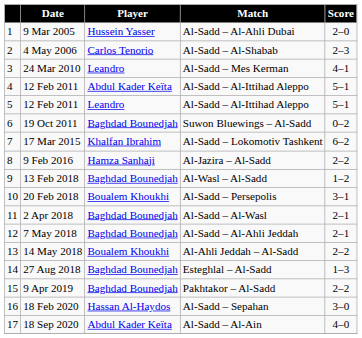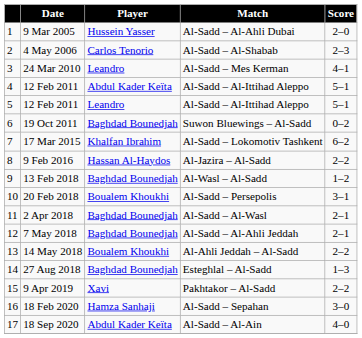 <table border="0" class="wikitable" style="text-align:center;font-size:95%">
 <tr>
 <th scope=col style="color:#FFFFFF; background:#000000;"></th>
 <th scope=col style="color:#FFFFFF; background:#000000;">Date</th>
 <th scope=col style="color:#FFFFFF; background:#000000;">Player</th>
 <th scope=col style="color:#FFFFFF; background:#000000;">Match</th>
 <th width="35" style="color:#FFFFFF; background:#000000;">Score</th>
 </tr>
 <tr>
 <td align=left>1</td>
 <td align=left>9 Mar 2005</td>
 <td align=left><a href='#'>Hussein Yasser</a></td>
 <td align=left>Al-Sadd – Al-Ahli Dubai</td>
 <td align=center>2–0</td>
 </tr>
 <tr>
 <td align=left>2</td>
 <td align=left>4 May 2006</td>
 <td align=left><a href='#'>Carlos Tenorio</a></td>
 <td align=left>Al-Sadd – Al-Shabab</td>
 <td align=center>2–3</td>
 </tr>
 <tr>
 <td align=left>3</td>
 <td align=left>24 Mar 2010</td>
 <td align=left><a href='#'>Leandro</a></td>
 <td align=left>Al-Sadd – Mes Kerman</td>
 <td align=center>4–1</td>
 </tr>
 <tr>
 <td align=left>4</td>
 <td align=left>12 Feb 2011</td>
 <td align=left><a href='#'>Abdul Kader Keïta</a></td>
 <td align=left>Al-Sadd – Al-Ittihad Aleppo</td>
 <td align=center>5–1</td>
 </tr>
 <tr>
 <td align=left>5</td>
 <td align=left>12 Feb 2011</td>
 <td align=left><a href='#'>Leandro</a></td>
 <td align=left>Al-Sadd – Al-Ittihad Aleppo</td>
 <td align=center>5–1</td>
 </tr>
 <tr>
 <td align=left>6</td>
 <td align=left>19 Oct 2011</td>
 <td align=left><a href='#'>Baghdad Bounedjah</a></td>
 <td align=left>Suwon Bluewings – Al-Sadd</td>
 <td align=center>0–2</td>
 </tr>
 <tr>
 <td align=left>7</td>
 <td align=left>17 Mar 2015</td>
 <td align=left><a href='#'>Khalfan Ibrahim</a></td>
 <td align=left>Al-Sadd – Lokomotiv Tashkent</td>
 <td align=center>6–2</td>
 </tr>
 <tr>
 <td align=left>8</td>
 <td align=left>9 Feb 2016</td>
-<td align=left><a href='#'>Hamza Sanhaji</a></td>
+<td align=left><a href='#'>Hassan Al-Haydos</a></td>
 <td align=left>Al-Jazira – Al-Sadd</td>
 <td align=center>2–2</td>
 </tr>
 <tr>
 <td align=left>9</td>
 <td align=left>13 Feb 2018</td>
 <td align=left><a href='#'>Baghdad Bounedjah</a></td>
 <td align=left>Al-Wasl – Al-Sadd</td>
 <td align=center>1–2</td>
 </tr>
 <tr>
 <td align=left>10</td>
 <td align=left>20 Feb 2018</td>
 <td align=left><a href='#'>Boualem Khoukhi</a></td>
 <td align=left>Al-Sadd – Persepolis</td>
 <td align=center>3–1</td>
 </tr>
 <tr>
 <td align=left>11</td>
 <td align=left>2 Apr 2018</td>
 <td align=left><a href='#'>Baghdad Bounedjah</a></td>
 <td align=left>Al-Sadd – Al-Wasl</td>
 <td align=center>2–1</td>
 </tr>
 <tr>
 <td align=left>12</td>
 <td align=left>7 May 2018</td>
 <td align=left><a href='#'>Baghdad Bounedjah</a></td>
 <td align=left>Al-Sadd – Al-Ahli Jeddah</td>
 <td align=center>2–1</td>
 </tr>
 <tr>
 <td align=left>13</td>
 <td align=left>14 May 2018</td>
 <td align=left><a href='#'>Boualem Khoukhi</a></td>
 <td align=left>Al-Ahli Jeddah – Al-Sadd</td>
 <td align=center>2–2</td>
 </tr>
 <tr>
 <td align=left>14</td>
 <td align=left>27 Aug 2018</td>
 <td align=left><a href='#'>Baghdad Bounedjah</a></td>
 <td align=left>Esteghlal – Al-Sadd</td>
 <td align=center>1–3</td>
 </tr>
 <tr>
 <td align=left>15</td>
 <td align=left>9 Apr 2019</td>
-<td align=left><a href='#'>Baghdad Bounedjah</a></td>
+<td align=left><a href='#'>Xavi</a></td>
 <td align=left>Pakhtakor – Al-Sadd</td>
 <td align=center>2–2</td>
 </tr>
 <tr>
 <td align=left>16</td>
 <td align=left>18 Feb 2020</td>
-<td align=left><a href='#'>Hassan Al-Haydos</a></td>
+<td align=left><a href='#'>Hamza Sanhaji</a></td>
 <td align=left>Al-Sadd – Sepahan</td>
 <td align=center>3–0</td>
 </tr>
 <tr>
 <td align=left>17</td>
 <td align=left>18 Sep 2020</td>
 <td align=left><a href='#'>Abdul Kader Keïta</a></td>
 <td align=left>Al-Sadd – Al-Ain</td>
 <td align=center>4–0</td>
 </tr>
 <tr>
 </tr>
 </table>
